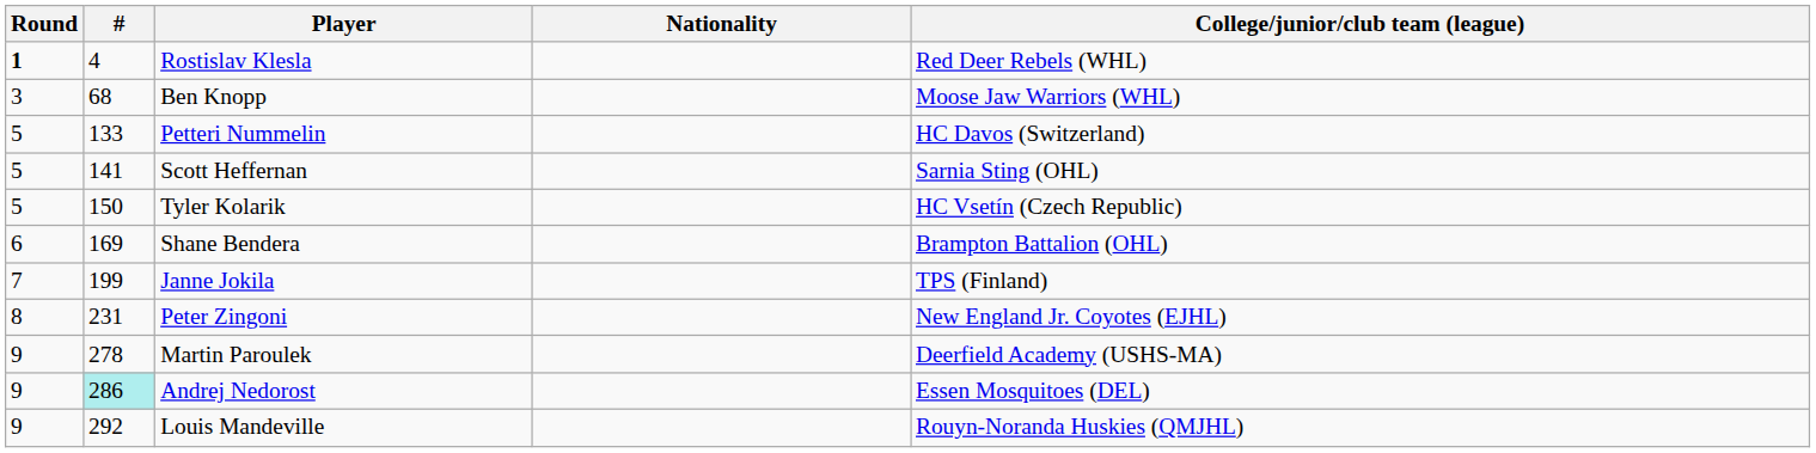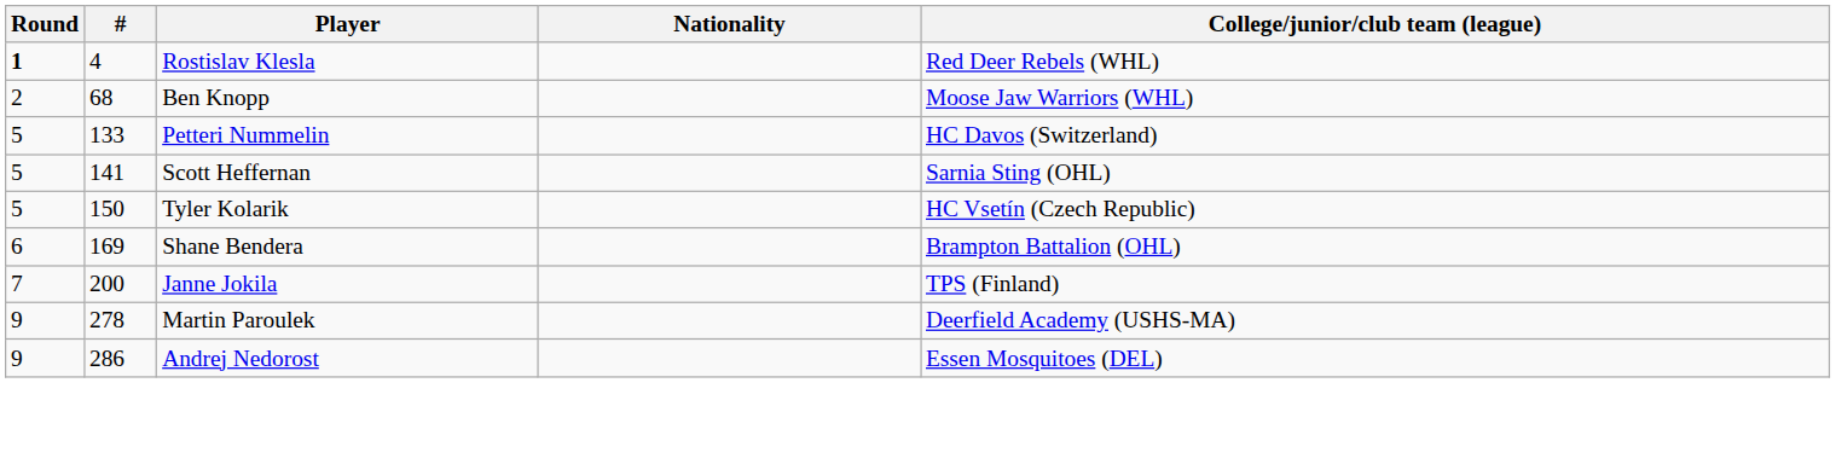 <table class="wikitable">
 <tr align="center">
 <th bgcolor="#DDDDFF" width="4.0%">Round</th>
 <th bgcolor="#DDDDFF" width="4.0%">#</th>
 <th bgcolor="#DDDDFF" width="21.0%">Player</th>
 <th bgcolor="#DDDDFF" width="21.0%">Nationality</th>
 <th bgcolor="#DDDDFF" width="100.0%">College/junior/club team (league)</th>
 </tr>
 <tr>
 <td><strong>1</strong></td>
 <td>4</td>
 <td><a href='#'>Rostislav Klesla</a></td>
 <td></td>
 <td><a href='#'>Red Deer Rebels</a> (WHL)</td>
 </tr>
 <tr>
-<td>3</td>
+<td>2</td>
 <td>68</td>
 <td>Ben Knopp</td>
 <td></td>
 <td><a href='#'>Moose Jaw Warriors</a> (<a href='#'>WHL</a>)</td>
 </tr>
 <tr>
 <td>5</td>
 <td>133</td>
 <td><a href='#'>Petteri Nummelin</a></td>
 <td></td>
 <td><a href='#'>HC Davos</a> (Switzerland)</td>
 </tr>
 <tr>
 <td>5</td>
 <td>141</td>
 <td>Scott Heffernan</td>
 <td></td>
 <td><a href='#'>Sarnia Sting</a> (OHL)</td>
 </tr>
 <tr>
 <td>5</td>
 <td>150</td>
 <td>Tyler Kolarik</td>
 <td></td>
 <td><a href='#'>HC Vsetín</a> (Czech Republic)</td>
 </tr>
 <tr>
 <td>6</td>
 <td>169</td>
 <td>Shane Bendera</td>
 <td></td>
 <td><a href='#'>Brampton Battalion</a> (<a href='#'>OHL</a>)</td>
 </tr>
 <tr>
 <td>7</td>
-<td>199</td>
+<td>200</td>
 <td><a href='#'>Janne Jokila</a></td>
 <td></td>
 <td><a href='#'>TPS</a> (Finland)</td>
-</tr>
-<tr>
-<td>8</td>
-<td>231</td>
-<td><a href='#'>Peter Zingoni</a></td>
-<td></td>
-<td><a href='#'>New England Jr. Coyotes</a> (<a href='#'>EJHL</a>)</td>
 </tr>
 <tr>
 <td>9</td>
 <td>278</td>
 <td>Martin Paroulek</td>
 <td></td>
 <td><a href='#'>Deerfield Academy</a> (USHS-MA)</td>
 </tr>
 <tr>
 <td>9</td>
-<td style="background: paleturquoise;">286</td>
+<td>286</td>
 <td><a href='#'>Andrej Nedorost</a></td>
 <td></td>
 <td><a href='#'>Essen Mosquitoes</a> (<a href='#'>DEL</a>)</td>
 </tr>
-<tr>
-<td>9</td>
-<td>292</td>
-<td>Louis Mandeville</td>
-<td></td>
-<td><a href='#'>Rouyn-Noranda Huskies</a> (<a href='#'>QMJHL</a>)</td>
-</tr>
 </table>
